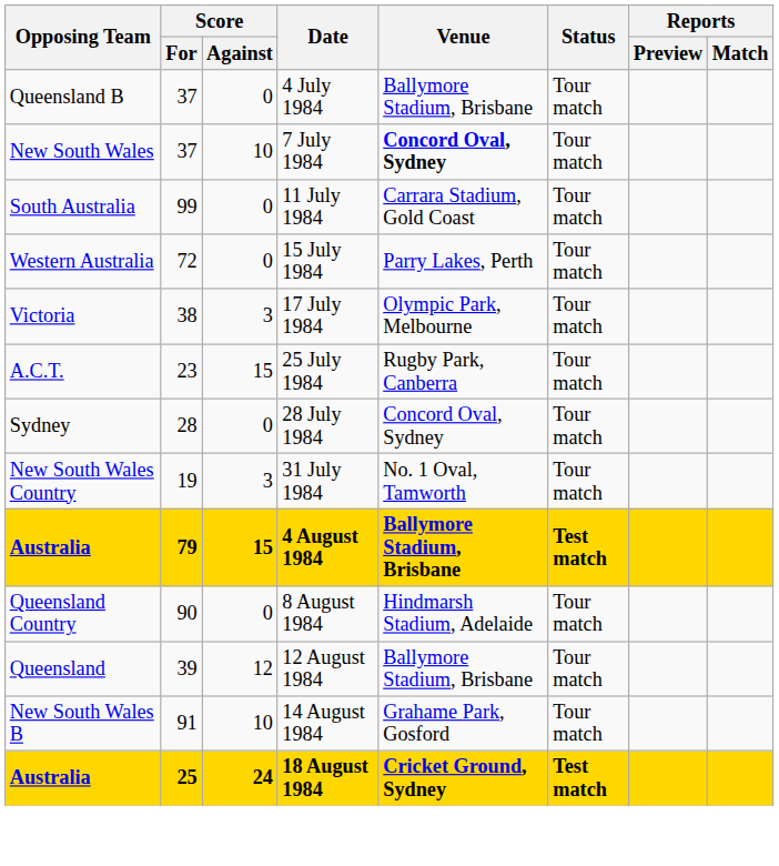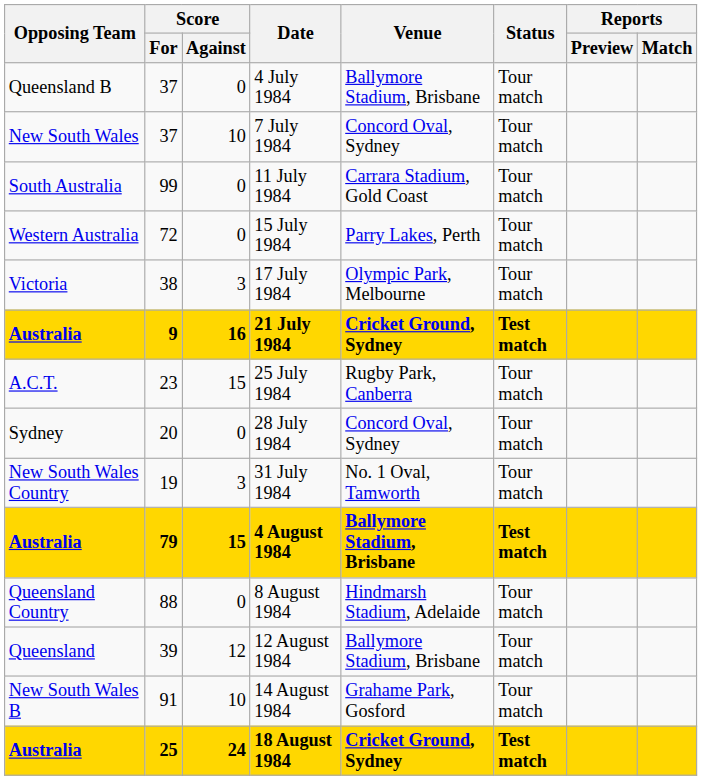 <table class=wikitable>
 <tr>
 <th rowspan=2>Opposing Team</th>
 <th colspan=2>Score</th>
 <th rowspan=2>Date</th>
 <th rowspan=2>Venue</th>
 <th rowspan=2>Status</th>
 <th colspan=2>Reports</th>
 </tr>
 <tr>
 <th>For</th>
 <th>Against</th>
 <th>Preview</th>
 <th>Match</th>
 </tr>
 <tr>
 <td>Queensland B</td>
 <td align=right>37</td>
 <td align=right>0</td>
 <td>4 July 1984</td>
 <td><a href='#'>Ballymore Stadium</a>, Brisbane</td>
 <td>Tour match</td>
 <td></td>
 <td></td>
 </tr>
 <tr>
 <td><a href='#'>New South Wales</a></td>
 <td align=right>37</td>
 <td align=right>10</td>
 <td>7 July 1984</td>
-<td><strong><a href='#'>Concord Oval</a>, Sydney</strong></td>
+<td><a href='#'>Concord Oval</a>, Sydney</td>
 <td>Tour match</td>
 <td></td>
 <td></td>
 </tr>
 <tr>
 <td><a href='#'>South Australia</a></td>
 <td align=right>99</td>
 <td align=right>0</td>
 <td>11 July 1984</td>
 <td><a href='#'>Carrara Stadium</a>, Gold Coast</td>
 <td>Tour match</td>
 <td></td>
 <td></td>
 </tr>
 <tr>
 <td><a href='#'>Western Australia</a></td>
 <td align=right>72</td>
 <td align=right>0</td>
 <td>15 July 1984</td>
 <td><a href='#'>Parry Lakes</a>, Perth</td>
 <td>Tour match</td>
 <td></td>
 <td></td>
 </tr>
 <tr>
 <td><a href='#'>Victoria</a></td>
 <td align=right>38</td>
 <td align=right>3</td>
 <td>17 July 1984</td>
 <td><a href='#'>Olympic Park</a>, Melbourne</td>
 <td>Tour match</td>
 <td></td>
 <td></td>
 </tr>
+<tr bgcolor=gold>
+<td><strong><a href='#'>Australia</a></strong></td>
+<td align=right><strong>9</strong></td>
+<td align=right><strong>16</strong></td>
+<td><strong>21 July 1984</strong></td>
+<td><strong><a href='#'>Cricket Ground</a>, Sydney</strong></td>
+<td><strong>Test match</strong></td>
+<td></td>
+<td></td>
+</tr>
 <tr>
 <td><a href='#'>A.C.T.</a></td>
 <td align=right>23</td>
 <td align=right>15</td>
 <td>25 July 1984</td>
 <td>Rugby Park, <a href='#'>Canberra</a></td>
 <td>Tour match</td>
 <td></td>
 <td></td>
 </tr>
 <tr>
 <td>Sydney</td>
-<td align=right>28</td>
+<td align=right>20</td>
 <td align=right>0</td>
 <td>28 July 1984</td>
 <td><a href='#'>Concord Oval</a>, Sydney</td>
 <td>Tour match</td>
 <td></td>
 <td></td>
 </tr>
 <tr>
 <td><a href='#'>New South Wales Country</a></td>
 <td align=right>19</td>
 <td align=right>3</td>
 <td>31 July 1984</td>
 <td>No. 1 Oval, <a href='#'>Tamworth</a></td>
 <td>Tour match</td>
 <td></td>
 <td></td>
 </tr>
 <tr bgcolor=gold>
 <td><strong><a href='#'>Australia</a></strong></td>
 <td align=right><strong>79</strong></td>
 <td align=right><strong>15</strong></td>
 <td><strong>4 August 1984</strong></td>
 <td><strong><a href='#'>Ballymore Stadium</a>, Brisbane</strong></td>
 <td><strong>Test match</strong></td>
 <td></td>
 <td></td>
 </tr>
 <tr>
 <td><a href='#'>Queensland Country</a></td>
-<td align=right>90</td>
+<td align=right>88</td>
 <td align=right>0</td>
 <td>8 August 1984</td>
 <td><a href='#'>Hindmarsh Stadium</a>, Adelaide</td>
 <td>Tour match</td>
 <td></td>
 <td></td>
 </tr>
 <tr>
 <td><a href='#'>Queensland</a></td>
 <td align=right>39</td>
 <td align=right>12</td>
 <td>12 August 1984</td>
 <td><a href='#'>Ballymore Stadium</a>, Brisbane</td>
 <td>Tour match</td>
 <td></td>
 <td></td>
 </tr>
 <tr>
 <td><a href='#'>New South Wales B</a></td>
 <td align=right>91</td>
 <td align=right>10</td>
 <td>14 August 1984</td>
 <td><a href='#'>Grahame Park</a>, Gosford</td>
 <td>Tour match</td>
 <td></td>
 <td></td>
 </tr>
 <tr bgcolor=gold>
 <td><strong><a href='#'>Australia</a></strong></td>
 <td align=right><strong>25</strong></td>
 <td align=right><strong>24</strong></td>
 <td><strong>18 August 1984</strong></td>
 <td><strong><a href='#'>Cricket Ground</a>, Sydney</strong></td>
 <td><strong>Test match</strong></td>
 <td></td>
 <td></td>
 </tr>
 </table>
